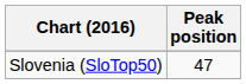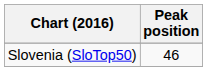 <table class="wikitable sortable plainrowheaders">
 <tr>
 <th>Chart (2016)</th>
 <th>Peak<br>position</th>
 </tr>
 <tr>
 </tr>
 <tr>
 </tr>
 <tr>
 </tr>
 <tr>
 </tr>
 <tr>
 </tr>
 <tr>
 </tr>
 <tr>
 </tr>
 <tr>
 </tr>
 <tr>
 </tr>
 <tr>
 <td scope="row">Slovenia (<a href='#'>SloTop50</a>)</td>
-<td align=center>47</td>
+<td align=center>46</td>
 </tr>
 <tr>
 </tr>
 <tr>
 </tr>
 <tr>
 </tr>
 <tr>
 </tr>
 <tr>
 </tr>
 <tr>
 </tr>
 <tr>
 </tr>
 <tr>
 </tr>
 </table>
